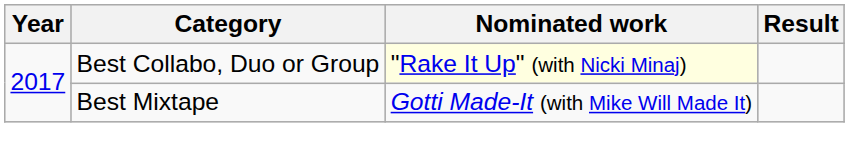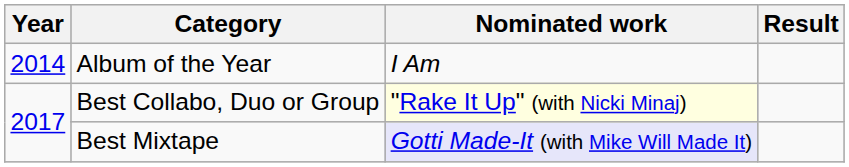 <table class="wikitable">
 <tr>
 <th>Year</th>
 <th>Category</th>
 <th>Nominated work</th>
 <th>Result</th>
+</tr>
+<tr>
+<td><a href='#'>2014</a></td>
+<td>Album of the Year</td>
+<td><em>I Am</em></td>
+<td></td>
 </tr>
 <tr>
 <td rowspan="2"><a href='#'>2017</a></td>
 <td>Best Collabo, Duo or Group</td>
 <td style="background: lightyellow;">"<a href='#'>Rake It Up</a>" <small>(with <a href='#'>Nicki Minaj</a>)</small></td>
 <td></td>
 </tr>
 <tr>
 <td>Best Mixtape</td>
-<td><em><a href='#'>Gotti Made-It</a></em> <small>(with <a href='#'>Mike Will Made It</a>)</small></td>
+<td style="background: lavender;"><em><a href='#'>Gotti Made-It</a></em> <small>(with <a href='#'>Mike Will Made It</a>)</small></td>
 <td></td>
 </tr>
 </table>
